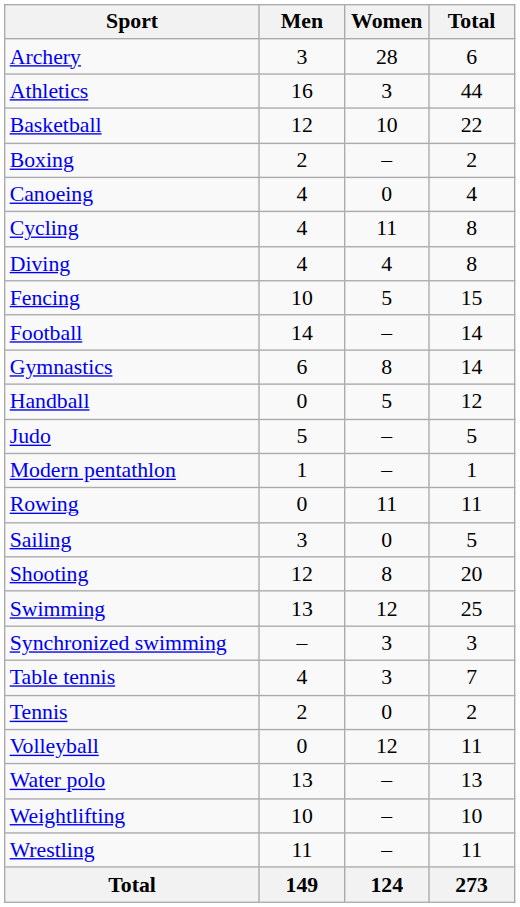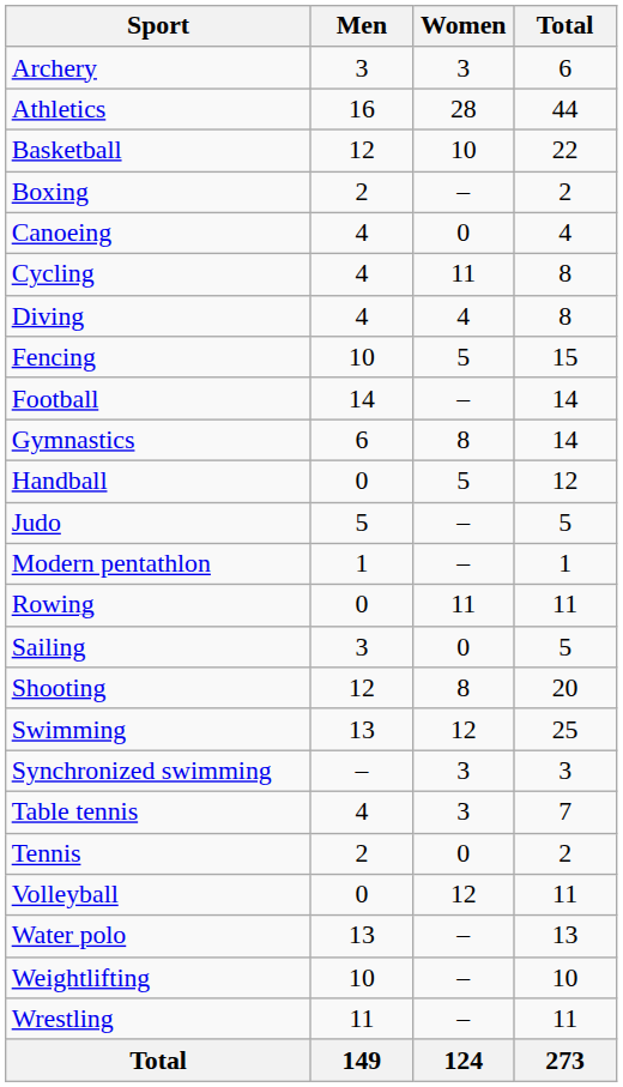 <table class="wikitable sortable" style="text-align:center;">
 <tr>
 <th width=180>Sport</th>
 <th width=55>Men</th>
 <th width=55>Women</th>
 <th width=55>Total</th>
 </tr>
 <tr>
 <td align=left><a href='#'>Archery</a></td>
 <td>3</td>
-<td>28</td>
+<td>3</td>
 <td>6</td>
 </tr>
 <tr>
 <td align=left><a href='#'>Athletics</a></td>
 <td>16</td>
-<td>3</td>
+<td>28</td>
 <td>44</td>
 </tr>
 <tr>
 <td align=left><a href='#'>Basketball</a></td>
 <td>12</td>
 <td>10</td>
 <td>22</td>
 </tr>
 <tr>
 <td align=left><a href='#'>Boxing</a></td>
 <td>2</td>
 <td>–</td>
 <td>2</td>
 </tr>
 <tr>
 <td align=left><a href='#'>Canoeing</a></td>
 <td>4</td>
 <td>0</td>
 <td>4</td>
 </tr>
 <tr>
 <td align=left><a href='#'>Cycling</a></td>
 <td>4</td>
 <td>11</td>
 <td>8</td>
 </tr>
 <tr>
 <td align=left><a href='#'>Diving</a></td>
 <td>4</td>
 <td>4</td>
 <td>8</td>
 </tr>
 <tr>
 <td align=left><a href='#'>Fencing</a></td>
 <td>10</td>
 <td>5</td>
 <td>15</td>
 </tr>
 <tr>
 <td align=left><a href='#'>Football</a></td>
 <td>14</td>
 <td>–</td>
 <td>14</td>
 </tr>
 <tr>
 <td align=left><a href='#'>Gymnastics</a></td>
 <td>6</td>
 <td>8</td>
 <td>14</td>
 </tr>
 <tr>
 <td align=left><a href='#'>Handball</a></td>
 <td>0</td>
 <td>5</td>
 <td>12</td>
 </tr>
 <tr>
 <td align=left><a href='#'>Judo</a></td>
 <td>5</td>
 <td>–</td>
 <td>5</td>
 </tr>
 <tr>
 <td align=left><a href='#'>Modern pentathlon</a></td>
 <td>1</td>
 <td>–</td>
 <td>1</td>
 </tr>
 <tr>
 <td align=left><a href='#'>Rowing</a></td>
 <td>0</td>
 <td>11</td>
 <td>11</td>
 </tr>
 <tr>
 <td align=left><a href='#'>Sailing</a></td>
 <td>3</td>
 <td>0</td>
 <td>5</td>
 </tr>
 <tr>
 <td align=left><a href='#'>Shooting</a></td>
 <td>12</td>
 <td>8</td>
 <td>20</td>
 </tr>
 <tr>
 <td align=left><a href='#'>Swimming</a></td>
 <td>13</td>
 <td>12</td>
 <td>25</td>
 </tr>
 <tr>
 <td align=left><a href='#'>Synchronized swimming</a></td>
 <td>–</td>
 <td>3</td>
 <td>3</td>
 </tr>
 <tr>
 <td align=left><a href='#'>Table tennis</a></td>
 <td>4</td>
 <td>3</td>
 <td>7</td>
 </tr>
 <tr>
 <td align=left><a href='#'>Tennis</a></td>
 <td>2</td>
 <td>0</td>
 <td>2</td>
 </tr>
 <tr>
 <td align=left><a href='#'>Volleyball</a></td>
 <td>0</td>
 <td>12</td>
 <td>11</td>
 </tr>
 <tr>
 <td align=left><a href='#'>Water polo</a></td>
 <td>13</td>
 <td>–</td>
 <td>13</td>
 </tr>
 <tr>
 <td align=left><a href='#'>Weightlifting</a></td>
 <td>10</td>
 <td>–</td>
 <td>10</td>
 </tr>
 <tr>
 <td align=left><a href='#'>Wrestling</a></td>
 <td>11</td>
 <td>–</td>
 <td>11</td>
 </tr>
 <tr>
 <th>Total</th>
 <th>149</th>
 <th>124</th>
 <th>273</th>
 </tr>
 </table>
